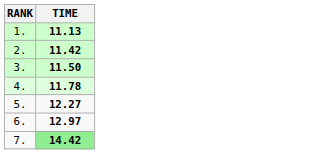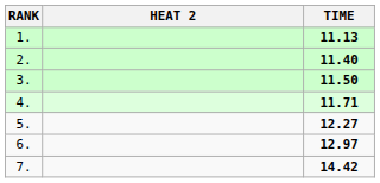 <table class="wikitable" style="border-collapse: collapse; font-size: 90%;">
 <tr>
 <th>RANK</th>
+<th style="width: 20em">HEAT 2</th>
 <th style="width: 5em">TIME</th>
 </tr>
 <tr style="background:#ccffcc;">
 <td align="center">1.</td>
+<td></td>
 <td align="center"><strong>11.13</strong></td>
 </tr>
 <tr style="background:#ccffcc;">
 <td align="center">2.</td>
-<td align="center"><strong>11.42</strong></td>
+<td></td>
+<td align="center"><strong>11.40</strong></td>
 </tr>
 <tr style="background:#ccffcc;">
 <td align="center">3.</td>
+<td></td>
 <td align="center"><strong>11.50</strong></td>
 </tr>
 <tr style="background:#ddffdd;">
 <td align="center">4.</td>
-<td align="center"><strong>11.78</strong></td>
+<td></td>
+<td align="center"><strong>11.71</strong></td>
 </tr>
 <tr>
 <td align="center">5.</td>
+<td></td>
 <td align="center"><strong>12.27</strong></td>
 </tr>
 <tr>
 <td align="center">6.</td>
+<td></td>
 <td align="center"><strong>12.97</strong></td>
 </tr>
 <tr>
 <td align="center">7.</td>
-<td align="center" style="background: lightgreen;"><strong>14.42</strong></td>
+<td></td>
+<td align="center"><strong>14.42</strong></td>
 </tr>
 </table>
